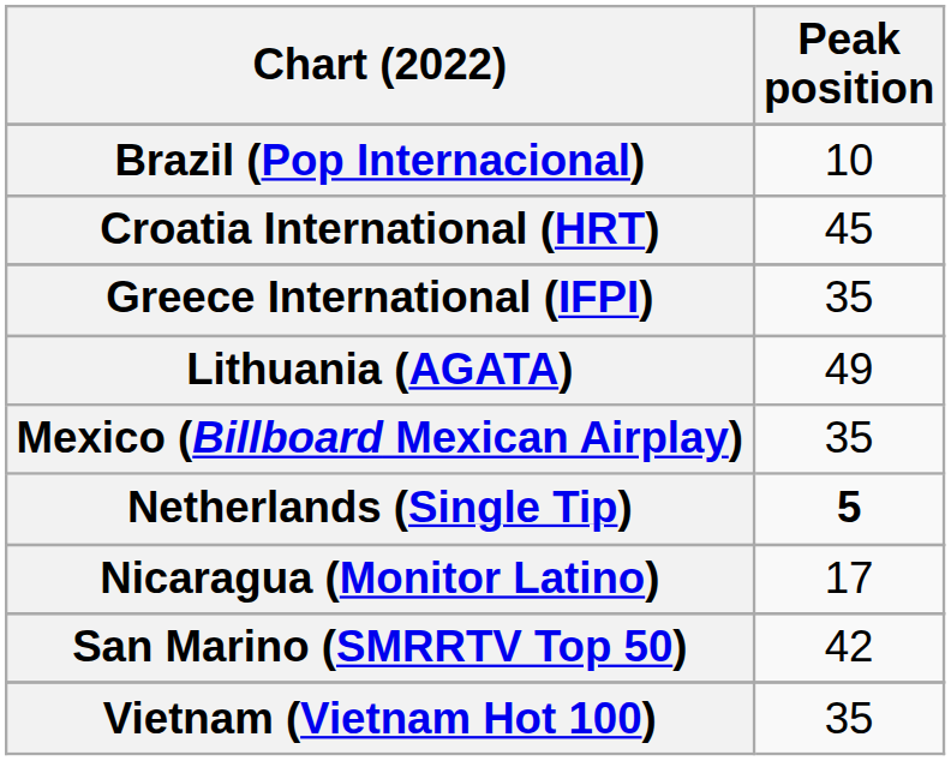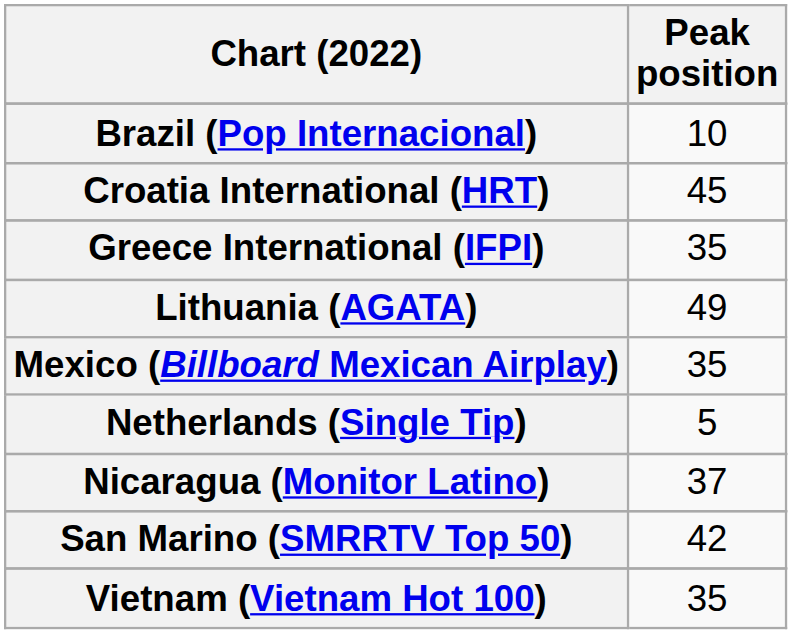 <table class="wikitable sortable plainrowheaders" style="text-align:center">
 <tr>
 <th scope="col">Chart (2022)</th>
 <th scope="col">Peak<br>position</th>
 </tr>
 <tr>
 </tr>
 <tr>
 </tr>
 <tr>
 <th scope="row">Brazil (<a href='#'>Pop Internacional</a>)</th>
 <td>10</td>
 </tr>
 <tr>
 </tr>
 <tr>
 </tr>
 <tr>
 </tr>
 <tr>
 <th scope="row">Croatia International (<a href='#'>HRT</a>)</th>
 <td>45</td>
 </tr>
 <tr>
 </tr>
 <tr>
 </tr>
 <tr>
 </tr>
 <tr>
 <th scope="row">Greece International (<a href='#'>IFPI</a>)</th>
 <td>35</td>
 </tr>
 <tr>
 </tr>
 <tr>
 </tr>
 <tr>
 <th scope="row">Lithuania (<a href='#'>AGATA</a>)</th>
 <td>49</td>
 </tr>
 <tr>
 <th scope="row">Mexico (<a href='#'><em>Billboard</em> Mexican Airplay</a>)</th>
 <td>35</td>
 </tr>
 <tr>
 <th scope="row">Netherlands (<a href='#'>Single Tip</a>)</th>
-<td><strong>5</strong></td>
+<td>5</td>
 </tr>
 <tr>
 </tr>
 <tr>
 <th scope="row">Nicaragua (<a href='#'>Monitor Latino</a>)</th>
-<td>17</td>
+<td>37</td>
 </tr>
 <tr>
 </tr>
 <tr>
 </tr>
 <tr>
 <th scope="row">San Marino (<a href='#'>SMRRTV Top 50</a>)</th>
 <td>42</td>
 </tr>
 <tr>
 </tr>
 <tr>
 </tr>
 <tr>
 </tr>
 <tr>
 </tr>
 <tr>
 </tr>
 <tr>
 </tr>
 <tr>
 </tr>
 <tr>
 </tr>
 <tr>
 </tr>
 <tr>
 </tr>
 <tr>
 </tr>
 <tr>
 </tr>
 <tr>
 <th scope="row">Vietnam (<a href='#'>Vietnam Hot 100</a>)</th>
 <td>35</td>
 </tr>
 </table>
